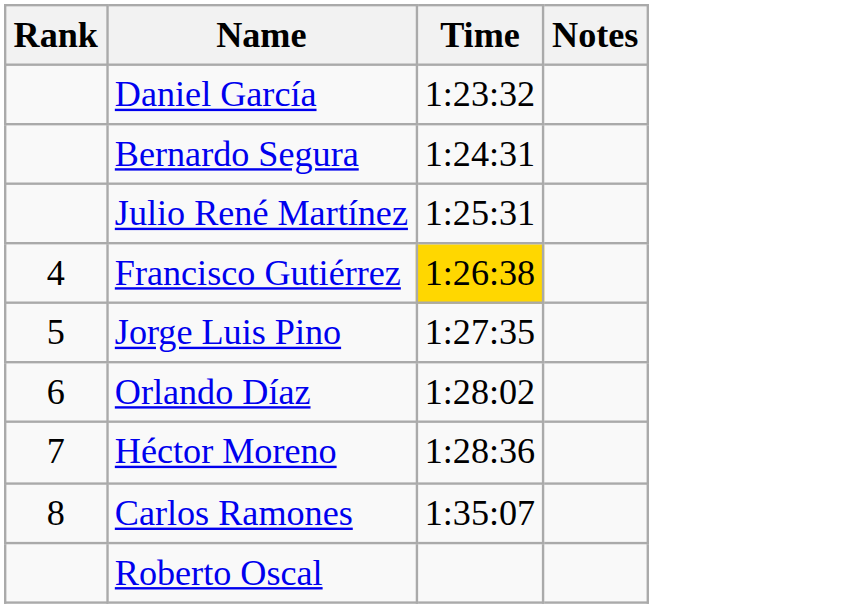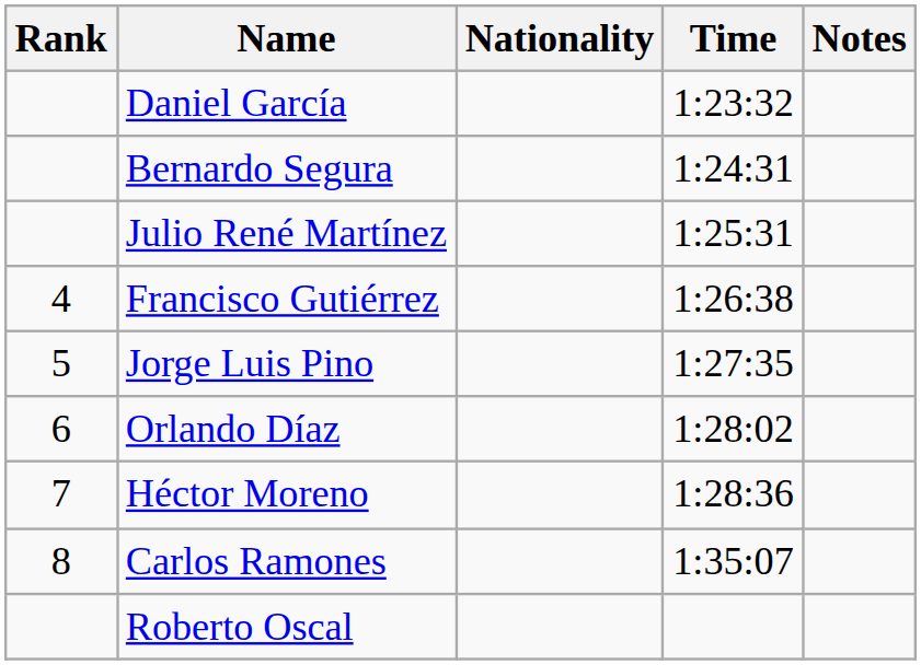 <table class="wikitable sortable" style="text-align:center;font-size:95%">
 <tr>
 <th>Rank</th>
 <th>Name</th>
+<th>Nationality</th>
 <th>Time</th>
 <th>Notes</th>
 </tr>
 <tr>
 <td></td>
 <td align=left><a href='#'>Daniel García</a></td>
+<td align=left></td>
 <td>1:23:32</td>
 <td></td>
 </tr>
 <tr>
 <td></td>
 <td align=left><a href='#'>Bernardo Segura</a></td>
+<td align=left></td>
 <td>1:24:31</td>
 <td></td>
 </tr>
 <tr>
 <td></td>
 <td align=left><a href='#'>Julio René Martínez</a></td>
+<td align=left></td>
 <td>1:25:31</td>
 <td></td>
 </tr>
 <tr>
 <td>4</td>
 <td align=left><a href='#'>Francisco Gutiérrez</a></td>
-<td style="background: gold;">1:26:38</td>
+<td align=left></td>
+<td>1:26:38</td>
 <td></td>
 </tr>
 <tr>
 <td>5</td>
 <td align=left><a href='#'>Jorge Luis Pino</a></td>
+<td align=left></td>
 <td>1:27:35</td>
 <td></td>
 </tr>
 <tr>
 <td>6</td>
 <td align=left><a href='#'>Orlando Díaz</a></td>
+<td align=left></td>
 <td>1:28:02</td>
 <td></td>
 </tr>
 <tr>
 <td>7</td>
 <td align=left><a href='#'>Héctor Moreno</a></td>
+<td align=left></td>
 <td>1:28:36</td>
 <td></td>
 </tr>
 <tr>
 <td>8</td>
 <td align=left><a href='#'>Carlos Ramones</a></td>
+<td align=left></td>
 <td>1:35:07</td>
 <td></td>
 </tr>
 <tr>
 <td></td>
 <td align=left><a href='#'>Roberto Oscal</a></td>
+<td align=left></td>
 <td></td>
 <td></td>
 </tr>
 </table>
